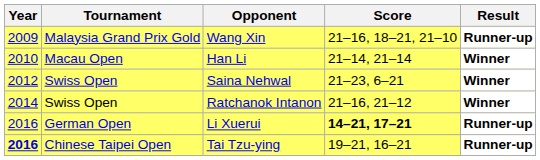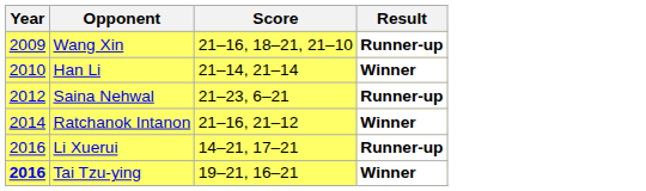 <table class="sortable wikitable" style="font-size: 90%;">
 <tr>
 <th>Year</th>
-<th>Tournament</th>
 <th>Opponent</th>
 <th>Score</th>
 <th>Result</th>
 </tr>
 <tr style="background:#FFFF67">
 <td align="center"><a href='#'>2009</a></td>
-<td align="left"><a href='#'>Malaysia Grand Prix Gold</a></td>
 <td align="left"> <a href='#'>Wang Xin</a></td>
 <td align="left">21–16, 18–21, 21–10</td>
 <td style="text-align:left; background:white"> <strong>Runner-up</strong></td>
 </tr>
 <tr style="background:#FFFF67">
 <td align="center"><a href='#'>2010</a></td>
-<td align="left"><a href='#'>Macau Open</a></td>
 <td align="left"> <a href='#'>Han Li</a></td>
 <td align="left">21–14, 21–14</td>
 <td style="text-align:left; background:white"> <strong>Winner</strong></td>
 </tr>
 <tr style="background:#FFFF67">
 <td align="center"><a href='#'>2012</a></td>
-<td align="left"><a href='#'>Swiss Open</a></td>
 <td align="left"> <a href='#'>Saina Nehwal</a></td>
 <td align="left">21–23, 6–21</td>
-<td style="text-align:left; background:white"> <strong>Winner</strong></td>
+<td style="text-align:left; background:white"> <strong>Runner-up</strong></td>
 </tr>
 <tr style="background:#FFFF67">
 <td align="center"><a href='#'>2014</a></td>
-<td align="left">Swiss Open</td>
 <td align="left"> <a href='#'>Ratchanok Intanon</a></td>
 <td align="left">21–16, 21–12</td>
 <td style="text-align:left; background:white"> <strong>Winner</strong></td>
 </tr>
 <tr style="background:#FFFF67">
 <td align="center"><a href='#'>2016</a></td>
-<td align="left"><a href='#'>German Open</a></td>
 <td align="left"> <a href='#'>Li Xuerui</a></td>
-<td align="left"><strong>14–21, 17–21</strong></td>
+<td align="left">14–21, 17–21</td>
 <td style="text-align:left; background:white"> <strong>Runner-up</strong></td>
 </tr>
 <tr style="background:#FFFF67">
 <td align="center"><strong><a href='#'>2016</a></strong></td>
-<td align="left"><a href='#'>Chinese Taipei Open</a></td>
 <td align="left"> <a href='#'>Tai Tzu-ying</a></td>
 <td align="left">19–21, 16–21</td>
-<td style="text-align:left; background:white"> <strong>Runner-up</strong></td>
+<td style="text-align:left; background:white"> <strong>Winner</strong></td>
 </tr>
 </table>
